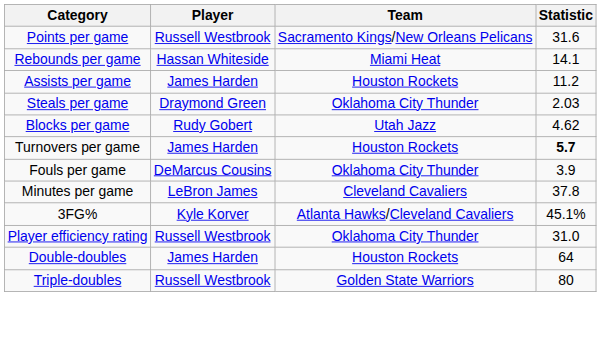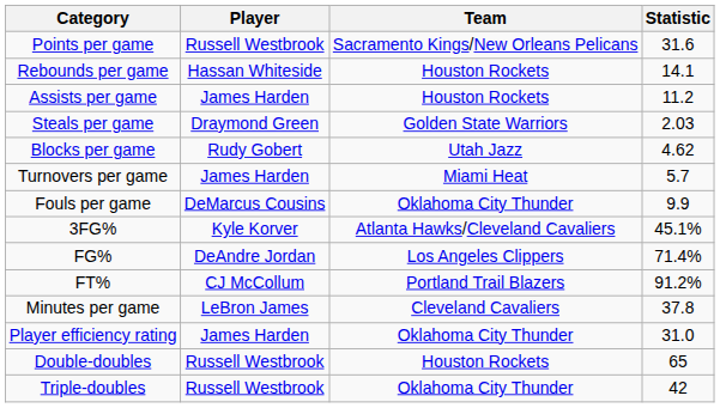 <table class="wikitable" style="text-align:center">
 <tr>
 <th>Category</th>
 <th>Player</th>
 <th>Team</th>
 <th>Statistic</th>
 </tr>
 <tr>
 <td><a href='#'>Points per game</a></td>
 <td><a href='#'>Russell Westbrook</a></td>
 <td><a href='#'>Sacramento Kings</a>/<a href='#'>New Orleans Pelicans</a></td>
 <td>31.6</td>
 </tr>
 <tr>
 <td><a href='#'>Rebounds per game</a></td>
 <td><a href='#'>Hassan Whiteside</a></td>
-<td><a href='#'>Miami Heat</a></td>
+<td><a href='#'>Houston Rockets</a></td>
 <td>14.1</td>
 </tr>
 <tr>
 <td><a href='#'>Assists per game</a></td>
 <td><a href='#'>James Harden</a></td>
 <td><a href='#'>Houston Rockets</a></td>
 <td>11.2</td>
 </tr>
 <tr>
 <td><a href='#'>Steals per game</a></td>
 <td><a href='#'>Draymond Green</a></td>
-<td><a href='#'>Oklahoma City Thunder</a></td>
+<td><a href='#'>Golden State Warriors</a></td>
 <td>2.03</td>
 </tr>
 <tr>
 <td><a href='#'>Blocks per game</a></td>
 <td><a href='#'>Rudy Gobert</a></td>
 <td><a href='#'>Utah Jazz</a></td>
 <td>4.62</td>
 </tr>
 <tr>
 <td>Turnovers per game</td>
 <td><a href='#'>James Harden</a></td>
-<td><a href='#'>Houston Rockets</a></td>
-<td><strong>5.7</strong></td>
+<td><a href='#'>Miami Heat</a></td>
+<td>5.7</td>
 </tr>
 <tr>
 <td>Fouls per game</td>
 <td><a href='#'>DeMarcus Cousins</a></td>
 <td><a href='#'>Oklahoma City Thunder</a></td>
-<td>3.9</td>
+<td>9.9</td>
+</tr>
+<tr>
+<td>3FG%</td>
+<td><a href='#'>Kyle Korver</a></td>
+<td><a href='#'>Atlanta Hawks</a>/<a href='#'>Cleveland Cavaliers</a></td>
+<td>45.1%</td>
+</tr>
+<tr>
+<td>FG%</td>
+<td><a href='#'>DeAndre Jordan</a></td>
+<td><a href='#'>Los Angeles Clippers</a></td>
+<td>71.4%</td>
+</tr>
+<tr>
+<td>FT%</td>
+<td><a href='#'>CJ McCollum</a></td>
+<td><a href='#'>Portland Trail Blazers</a></td>
+<td>91.2%</td>
 </tr>
 <tr>
 <td>Minutes per game</td>
 <td><a href='#'>LeBron James</a></td>
 <td><a href='#'>Cleveland Cavaliers</a></td>
 <td>37.8</td>
 </tr>
 <tr>
-<td>3FG%</td>
-<td><a href='#'>Kyle Korver</a></td>
-<td><a href='#'>Atlanta Hawks</a>/<a href='#'>Cleveland Cavaliers</a></td>
-<td>45.1%</td>
-</tr>
-<tr>
 <td><a href='#'>Player efficiency rating</a></td>
-<td><a href='#'>Russell Westbrook</a></td>
+<td><a href='#'>James Harden</a></td>
 <td><a href='#'>Oklahoma City Thunder</a></td>
 <td>31.0</td>
 </tr>
 <tr>
 <td><a href='#'>Double-doubles</a></td>
-<td><a href='#'>James Harden</a></td>
+<td><a href='#'>Russell Westbrook</a></td>
 <td><a href='#'>Houston Rockets</a></td>
-<td>64</td>
+<td>65</td>
 </tr>
 <tr>
 <td><a href='#'>Triple-doubles</a></td>
 <td><a href='#'>Russell Westbrook</a></td>
-<td><a href='#'>Golden State Warriors</a></td>
-<td>80</td>
+<td><a href='#'>Oklahoma City Thunder</a></td>
+<td>42</td>
 </tr>
 </table>
